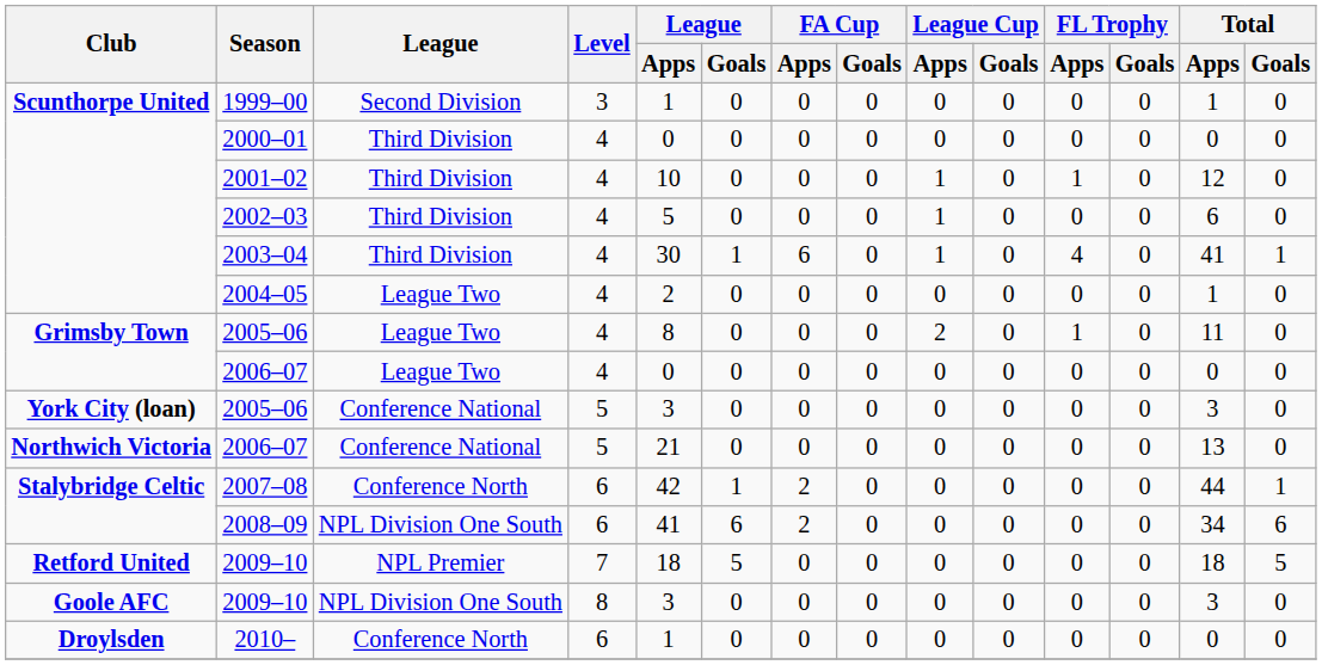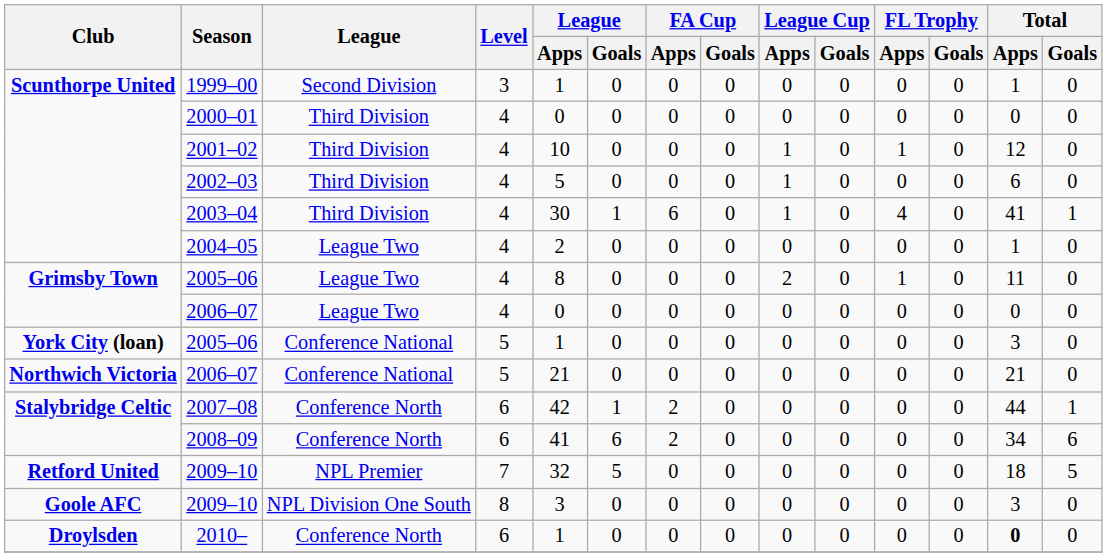 <table class=wikitable style=text-align:center>
 <tr>
 <th rowspan="2">Club</th>
 <th rowspan="2">Season</th>
 <th rowspan="2">League</th>
 <th rowspan="2"><a href='#'>Level</a></th>
 <th colspan="2"><a href='#'>League</a></th>
 <th colspan="2"><a href='#'>FA Cup</a></th>
 <th colspan="2"><a href='#'>League Cup</a></th>
 <th colspan="2"><a href='#'>FL Trophy</a></th>
 <th colspan="2">Total</th>
 </tr>
 <tr>
 <th>Apps</th>
 <th>Goals</th>
 <th>Apps</th>
 <th>Goals</th>
 <th>Apps</th>
 <th>Goals</th>
 <th>Apps</th>
 <th>Goals</th>
 <th>Apps</th>
 <th>Goals</th>
 </tr>
 <tr>
 <td rowspan="6" align=center valign=top><strong><a href='#'>Scunthorpe United</a></strong></td>
 <td><a href='#'>1999–00</a></td>
 <td><a href='#'>Second Division</a></td>
 <td align="center">3</td>
 <td align="center">1</td>
 <td align="center">0</td>
 <td align="center">0</td>
 <td align="center">0</td>
 <td align="center">0</td>
 <td align="center">0</td>
 <td align="center">0</td>
 <td align="center">0</td>
 <td align="center">1</td>
 <td align="center">0</td>
 </tr>
 <tr>
 <td><a href='#'>2000–01</a></td>
 <td><a href='#'>Third Division</a></td>
 <td align="center">4</td>
 <td align="center">0</td>
 <td align="center">0</td>
 <td align="center">0</td>
 <td align="center">0</td>
 <td align="center">0</td>
 <td align="center">0</td>
 <td align="center">0</td>
 <td align="center">0</td>
 <td align="center">0</td>
 <td align="center">0</td>
 </tr>
 <tr>
 <td><a href='#'>2001–02</a></td>
 <td><a href='#'>Third Division</a></td>
 <td align="center">4</td>
 <td align="center">10</td>
 <td align="center">0</td>
 <td align="center">0</td>
 <td align="center">0</td>
 <td align="center">1</td>
 <td align="center">0</td>
 <td align="center">1</td>
 <td align="center">0</td>
 <td align="center">12</td>
 <td align="center">0</td>
 </tr>
 <tr>
 <td><a href='#'>2002–03</a></td>
 <td><a href='#'>Third Division</a></td>
 <td align="center">4</td>
 <td align="center">5</td>
 <td align="center">0</td>
 <td align="center">0</td>
 <td align="center">0</td>
 <td align="center">1</td>
 <td align="center">0</td>
 <td align="center">0</td>
 <td align="center">0</td>
 <td align="center">6</td>
 <td align="center">0</td>
 </tr>
 <tr>
 <td><a href='#'>2003–04</a></td>
 <td><a href='#'>Third Division</a></td>
 <td align="center">4</td>
 <td align="center">30</td>
 <td align="center">1</td>
 <td align="center">6</td>
 <td align="center">0</td>
 <td align="center">1</td>
 <td align="center">0</td>
 <td align="center">4</td>
 <td align="center">0</td>
 <td align="center">41</td>
 <td align="center">1</td>
 </tr>
 <tr>
 <td><a href='#'>2004–05</a></td>
 <td><a href='#'>League Two</a></td>
 <td align="center">4</td>
 <td align="center">2</td>
 <td align="center">0</td>
 <td align="center">0</td>
 <td align="center">0</td>
 <td align="center">0</td>
 <td align="center">0</td>
 <td align="center">0</td>
 <td align="center">0</td>
 <td align="center">1</td>
 <td align="center">0</td>
 </tr>
 <tr>
 <td rowspan="2" align=center valign=top><strong><a href='#'>Grimsby Town</a></strong></td>
 <td><a href='#'>2005–06</a></td>
 <td><a href='#'>League Two</a></td>
 <td align="center">4</td>
 <td align="center">8</td>
 <td align="center">0</td>
 <td align="center">0</td>
 <td align="center">0</td>
 <td align="center">2</td>
 <td align="center">0</td>
 <td align="center">1</td>
 <td align="center">0</td>
 <td align="center">11</td>
 <td align="center">0</td>
 </tr>
 <tr>
 <td><a href='#'>2006–07</a></td>
 <td><a href='#'>League Two</a></td>
 <td align="center">4</td>
 <td align="center">0</td>
 <td align="center">0</td>
 <td align="center">0</td>
 <td align="center">0</td>
 <td align="center">0</td>
 <td align="center">0</td>
 <td align="center">0</td>
 <td align="center">0</td>
 <td align="center">0</td>
 <td align="center">0</td>
 </tr>
 <tr>
 <td rowspan="1" align=center valign=top><strong><a href='#'>York City</a> (loan)</strong></td>
 <td><a href='#'>2005–06</a></td>
 <td><a href='#'>Conference National</a></td>
 <td align="center">5</td>
-<td align="center">3</td>
+<td align="center">1</td>
 <td align="center">0</td>
 <td align="center">0</td>
 <td align="center">0</td>
 <td align="center">0</td>
 <td align="center">0</td>
 <td align="center">0</td>
 <td align="center">0</td>
 <td align="center">3</td>
 <td align="center">0</td>
 </tr>
 <tr>
 <td rowspan="1" align=center valign=top><strong><a href='#'>Northwich Victoria</a></strong></td>
 <td><a href='#'>2006–07</a></td>
 <td><a href='#'>Conference National</a></td>
 <td align="center">5</td>
 <td align="center">21</td>
 <td align="center">0</td>
 <td align="center">0</td>
 <td align="center">0</td>
 <td align="center">0</td>
 <td align="center">0</td>
 <td align="center">0</td>
 <td align="center">0</td>
-<td align="center">13</td>
+<td align="center">21</td>
 <td align="center">0</td>
 </tr>
 <tr>
 <td rowspan="2" align=center valign=top><strong><a href='#'>Stalybridge Celtic</a></strong></td>
 <td><a href='#'>2007–08</a></td>
 <td><a href='#'>Conference North</a></td>
 <td align="center">6</td>
 <td align="center">42</td>
 <td align="center">1</td>
 <td align="center">2</td>
 <td align="center">0</td>
 <td align="center">0</td>
 <td align="center">0</td>
 <td align="center">0</td>
 <td align="center">0</td>
 <td align="center">44</td>
 <td align="center">1</td>
 </tr>
 <tr>
 <td><a href='#'>2008–09</a></td>
-<td><a href='#'>NPL Division One South</a></td>
+<td><a href='#'>Conference North</a></td>
 <td align="center">6</td>
 <td align="center">41</td>
 <td align="center">6</td>
 <td align="center">2</td>
 <td align="center">0</td>
 <td align="center">0</td>
 <td align="center">0</td>
 <td align="center">0</td>
 <td align="center">0</td>
 <td align="center">34</td>
 <td align="center">6</td>
 </tr>
 <tr>
 <td rowspan="1" align=center valign=top><strong><a href='#'>Retford United</a></strong></td>
 <td><a href='#'>2009–10</a></td>
 <td><a href='#'>NPL Premier</a></td>
 <td align="center">7</td>
-<td align="center">18</td>
+<td align="center">32</td>
 <td align="center">5</td>
 <td align="center">0</td>
 <td align="center">0</td>
 <td align="center">0</td>
 <td align="center">0</td>
 <td align="center">0</td>
 <td align="center">0</td>
 <td align="center">18</td>
 <td align="center">5</td>
 </tr>
 <tr>
 <td rowspan="1" align=center valign=top><strong><a href='#'>Goole AFC</a></strong></td>
 <td><a href='#'>2009–10</a></td>
 <td><a href='#'>NPL Division One South</a></td>
 <td align="center">8</td>
 <td align="center">3</td>
 <td align="center">0</td>
 <td align="center">0</td>
 <td align="center">0</td>
 <td align="center">0</td>
 <td align="center">0</td>
 <td align="center">0</td>
 <td align="center">0</td>
 <td align="center">3</td>
 <td align="center">0</td>
 </tr>
 <tr>
 <td rowspan="1" align=center valign=top><strong><a href='#'>Droylsden</a></strong></td>
 <td><a href='#'>2010–</a></td>
 <td><a href='#'>Conference North</a></td>
 <td align="center">6</td>
 <td align="center">1</td>
 <td align="center">0</td>
 <td align="center">0</td>
 <td align="center">0</td>
 <td align="center">0</td>
 <td align="center">0</td>
 <td align="center">0</td>
 <td align="center">0</td>
-<td align="center">0</td>
+<td align="center"><strong>0</strong></td>
 <td align="center">0</td>
 </tr>
 <tr>
 </tr>
 </table>
